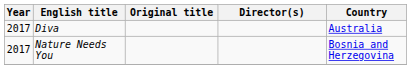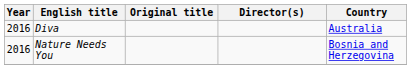 <table class="sortable wikitable" width="85%" cellpadding="5">
 <tr>
 <th width="7%">Year</th>
 <th width="23%">English title</th>
 <th width="23%">Original title</th>
 <th width="27%">Director(s)</th>
 <th width="20%">Country</th>
 </tr>
 <tr>
-<td style="text-align:center;">2017</td>
+<td style="text-align:center;">2016</td>
 <td><em>Diva</em> </td>
 <td></td>
 <td></td>
 <td><a href='#'>Australia</a></td>
 </tr>
 <tr>
-<td style="text-align:center;">2017</td>
+<td style="text-align:center;">2016</td>
 <td><em>Nature Needs You</em> </td>
 <td></td>
 <td></td>
 <td><a href='#'>Bosnia and Herzegovina</a></td>
 </tr>
 <tr>
 </tr>
 </table>
